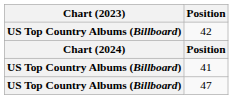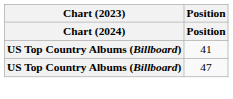 <table class="wikitable plainrowheaders" style="text-align:center">
 <tr>
 <th scope="col">Chart (2023)</th>
 <th scope="col">Position</th>
-</tr>
-<tr>
-<th scope="row">US Top Country Albums (<em>Billboard</em>)</th>
-<td>42</td>
 </tr>
 <tr>
 <th scope="col">Chart (2024)</th>
 <th scope="col">Position</th>
 </tr>
 <tr>
 <th scope="row">US Top Country Albums (<em>Billboard</em>)</th>
 <td>41</td>
 </tr>
 <tr>
 <th scope="row">US Top Country Albums (<em>Billboard</em>)</th>
 <td>47</td>
 </tr>
 </table>
